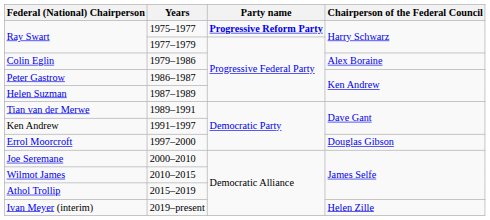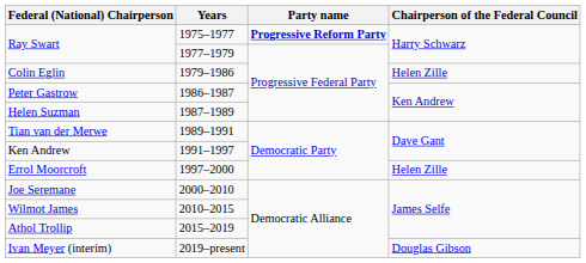 <table class="wikitable">
 <tr>
 <th>Federal (National) Chairperson</th>
 <th>Years</th>
 <th>Party name</th>
 <th>Chairperson of the Federal Council</th>
 </tr>
 <tr>
 <td rowspan=2><a href='#'>Ray Swart</a></td>
 <td>1975–1977</td>
 <td><strong><a href='#'>Progressive Reform Party</a></strong></td>
 <td rowspan=2><a href='#'>Harry Schwarz</a></td>
 </tr>
 <tr>
 <td>1977–1979</td>
 <td rowspan=4><a href='#'>Progressive Federal Party</a></td>
 </tr>
 <tr>
 <td><a href='#'>Colin Eglin</a></td>
 <td>1979–1986</td>
-<td><a href='#'>Alex Boraine</a></td>
+<td><a href='#'>Helen Zille</a></td>
 </tr>
 <tr>
 <td><a href='#'>Peter Gastrow</a></td>
 <td>1986–1987</td>
 <td rowspan=2><a href='#'>Ken Andrew</a></td>
 </tr>
 <tr>
 <td><a href='#'>Helen Suzman</a></td>
 <td>1987–1989</td>
 </tr>
 <tr>
 <td><a href='#'>Tian van der Merwe</a></td>
 <td>1989–1991</td>
 <td rowspan=3><a href='#'>Democratic Party</a></td>
 <td rowspan=2><a href='#'>Dave Gant</a></td>
 </tr>
 <tr>
 <td>Ken Andrew</td>
 <td>1991–1997</td>
 </tr>
 <tr>
 <td><a href='#'>Errol Moorcroft</a></td>
 <td>1997–2000</td>
-<td><a href='#'>Douglas Gibson</a></td>
+<td><a href='#'>Helen Zille</a></td>
 </tr>
 <tr>
 <td><a href='#'>Joe Seremane</a></td>
 <td>2000–2010</td>
 <td rowspan=4>Democratic Alliance</td>
 <td rowspan=3><a href='#'>James Selfe</a></td>
 </tr>
 <tr>
 <td><a href='#'>Wilmot James</a></td>
 <td>2010–2015</td>
 </tr>
 <tr>
 <td><a href='#'>Athol Trollip</a></td>
 <td>2015–2019</td>
 </tr>
 <tr>
 <td><a href='#'>Ivan Meyer</a> (interim)</td>
 <td>2019–present</td>
-<td><a href='#'>Helen Zille</a></td>
+<td><a href='#'>Douglas Gibson</a></td>
 </tr>
 </table>
